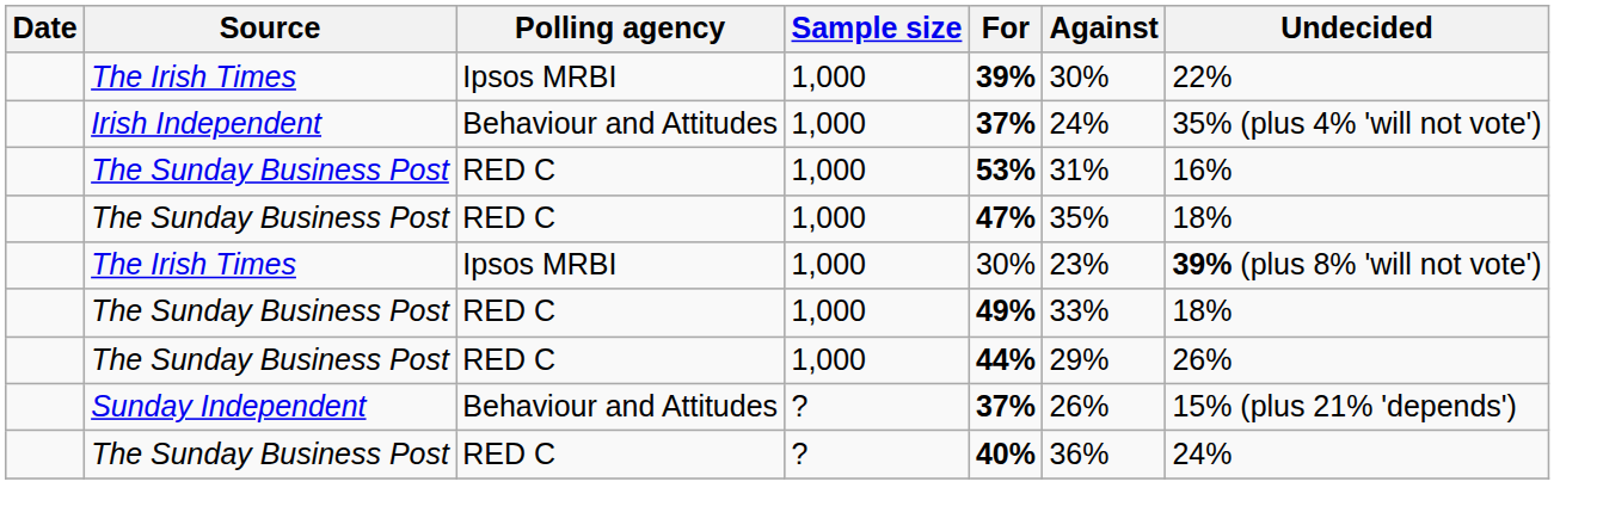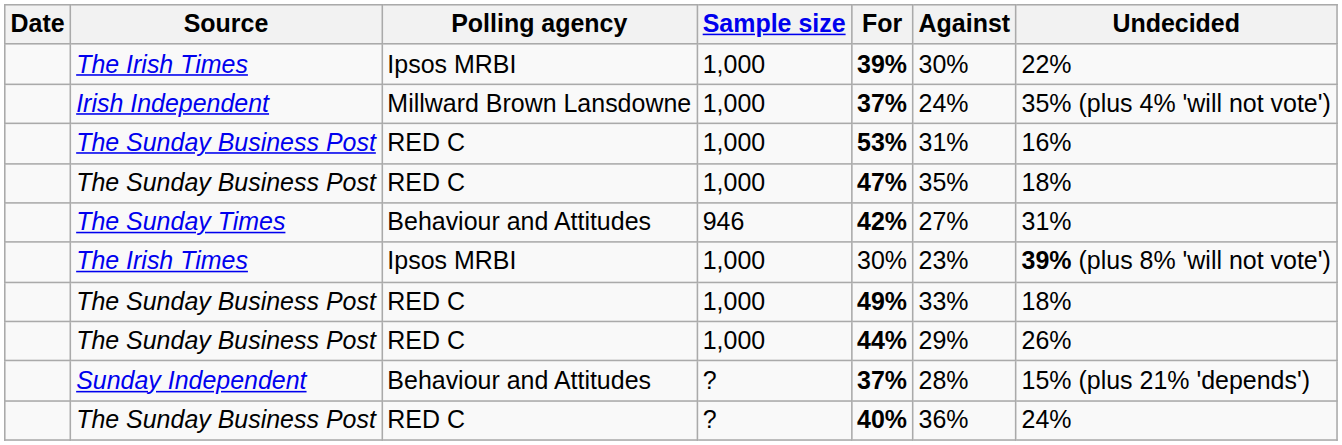 <table class="wikitable" style="text-align:left">
 <tr>
 <th>Date</th>
 <th>Source</th>
 <th>Polling agency</th>
 <th><a href='#'>Sample size</a></th>
 <th>For</th>
 <th>Against</th>
 <th>Undecided</th>
 </tr>
 <tr>
 <td></td>
 <td><em><a href='#'>The Irish Times</a></em></td>
 <td>Ipsos MRBI</td>
 <td>1,000</td>
 <td><strong>39%</strong></td>
 <td>30%</td>
 <td>22%</td>
 </tr>
 <tr>
 <td></td>
 <td><em><a href='#'>Irish Independent</a></em></td>
-<td>Behaviour and Attitudes</td>
+<td>Millward Brown Lansdowne</td>
 <td>1,000</td>
 <td><strong>37%</strong></td>
 <td>24%</td>
 <td>35% (plus 4% 'will not vote')</td>
 </tr>
 <tr>
 <td></td>
 <td><em><a href='#'>The Sunday Business Post</a></em></td>
 <td>RED C</td>
 <td>1,000</td>
 <td><strong>53%</strong></td>
 <td>31%</td>
 <td>16%</td>
 </tr>
 <tr>
 <td></td>
 <td><em>The Sunday Business Post</em></td>
 <td>RED C</td>
 <td>1,000</td>
 <td><strong>47%</strong></td>
 <td>35%</td>
 <td>18%</td>
+</tr>
+<tr>
+<td></td>
+<td><em><a href='#'>The Sunday Times</a></em></td>
+<td>Behaviour and Attitudes</td>
+<td>946</td>
+<td><strong>42%</strong></td>
+<td>27%</td>
+<td>31%</td>
 </tr>
 <tr>
 <td></td>
 <td><em><a href='#'>The Irish Times</a></em></td>
 <td>Ipsos MRBI</td>
 <td>1,000</td>
 <td>30%</td>
 <td>23%</td>
 <td><strong>39%</strong> (plus 8% 'will not vote')</td>
 </tr>
 <tr>
 <td></td>
 <td><em>The Sunday Business Post</em></td>
 <td>RED C</td>
 <td>1,000</td>
 <td><strong>49%</strong></td>
 <td>33%</td>
 <td>18%</td>
 </tr>
 <tr>
 <td></td>
 <td><em>The Sunday Business Post</em></td>
 <td>RED C</td>
 <td>1,000</td>
 <td><strong>44%</strong></td>
 <td>29%</td>
 <td>26%</td>
 </tr>
 <tr>
 <td></td>
 <td><em><a href='#'>Sunday Independent</a></em></td>
 <td>Behaviour and Attitudes</td>
 <td>?</td>
 <td><strong>37%</strong></td>
-<td>26%</td>
+<td>28%</td>
 <td>15% (plus 21% 'depends')</td>
 </tr>
 <tr>
 <td></td>
 <td><em>The Sunday Business Post</em></td>
 <td>RED C</td>
 <td>?</td>
 <td><strong>40%</strong></td>
 <td>36%</td>
 <td>24%</td>
 </tr>
 </table>
